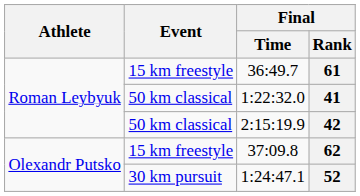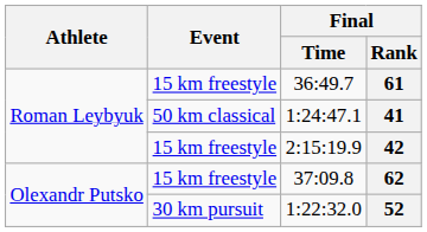 <table class="wikitable">
 <tr>
 <th rowspan="2">Athlete</th>
 <th rowspan="2">Event</th>
 <th colspan="2">Final</th>
 </tr>
 <tr>
 <th>Time</th>
 <th>Rank</th>
 </tr>
 <tr>
 <td rowspan=3><a href='#'>Roman Leybyuk</a></td>
 <td><a href='#'>15 km freestyle</a></td>
 <td align="center">36:49.7</td>
 <th align="center"><strong>61</strong></th>
 </tr>
 <tr>
 <td><a href='#'>50 km classical</a></td>
-<td align="center">1:22:32.0</td>
+<td align="center">1:24:47.1</td>
 <th align="center"><strong>41</strong></th>
 </tr>
 <tr>
-<td><a href='#'>50 km classical</a></td>
+<td><a href='#'>15 km freestyle</a></td>
 <td align="center">2:15:19.9</td>
 <th align="center"><strong>42</strong></th>
 </tr>
 <tr>
 <td rowspan=2><a href='#'>Olexandr Putsko</a></td>
 <td><a href='#'>15 km freestyle</a></td>
 <td align="center">37:09.8</td>
 <th align="center"><strong>62</strong></th>
 </tr>
 <tr>
 <td><a href='#'>30 km pursuit</a></td>
-<td align="center">1:24:47.1</td>
+<td align="center">1:22:32.0</td>
 <th align="center"><strong>52</strong></th>
 </tr>
 </table>
